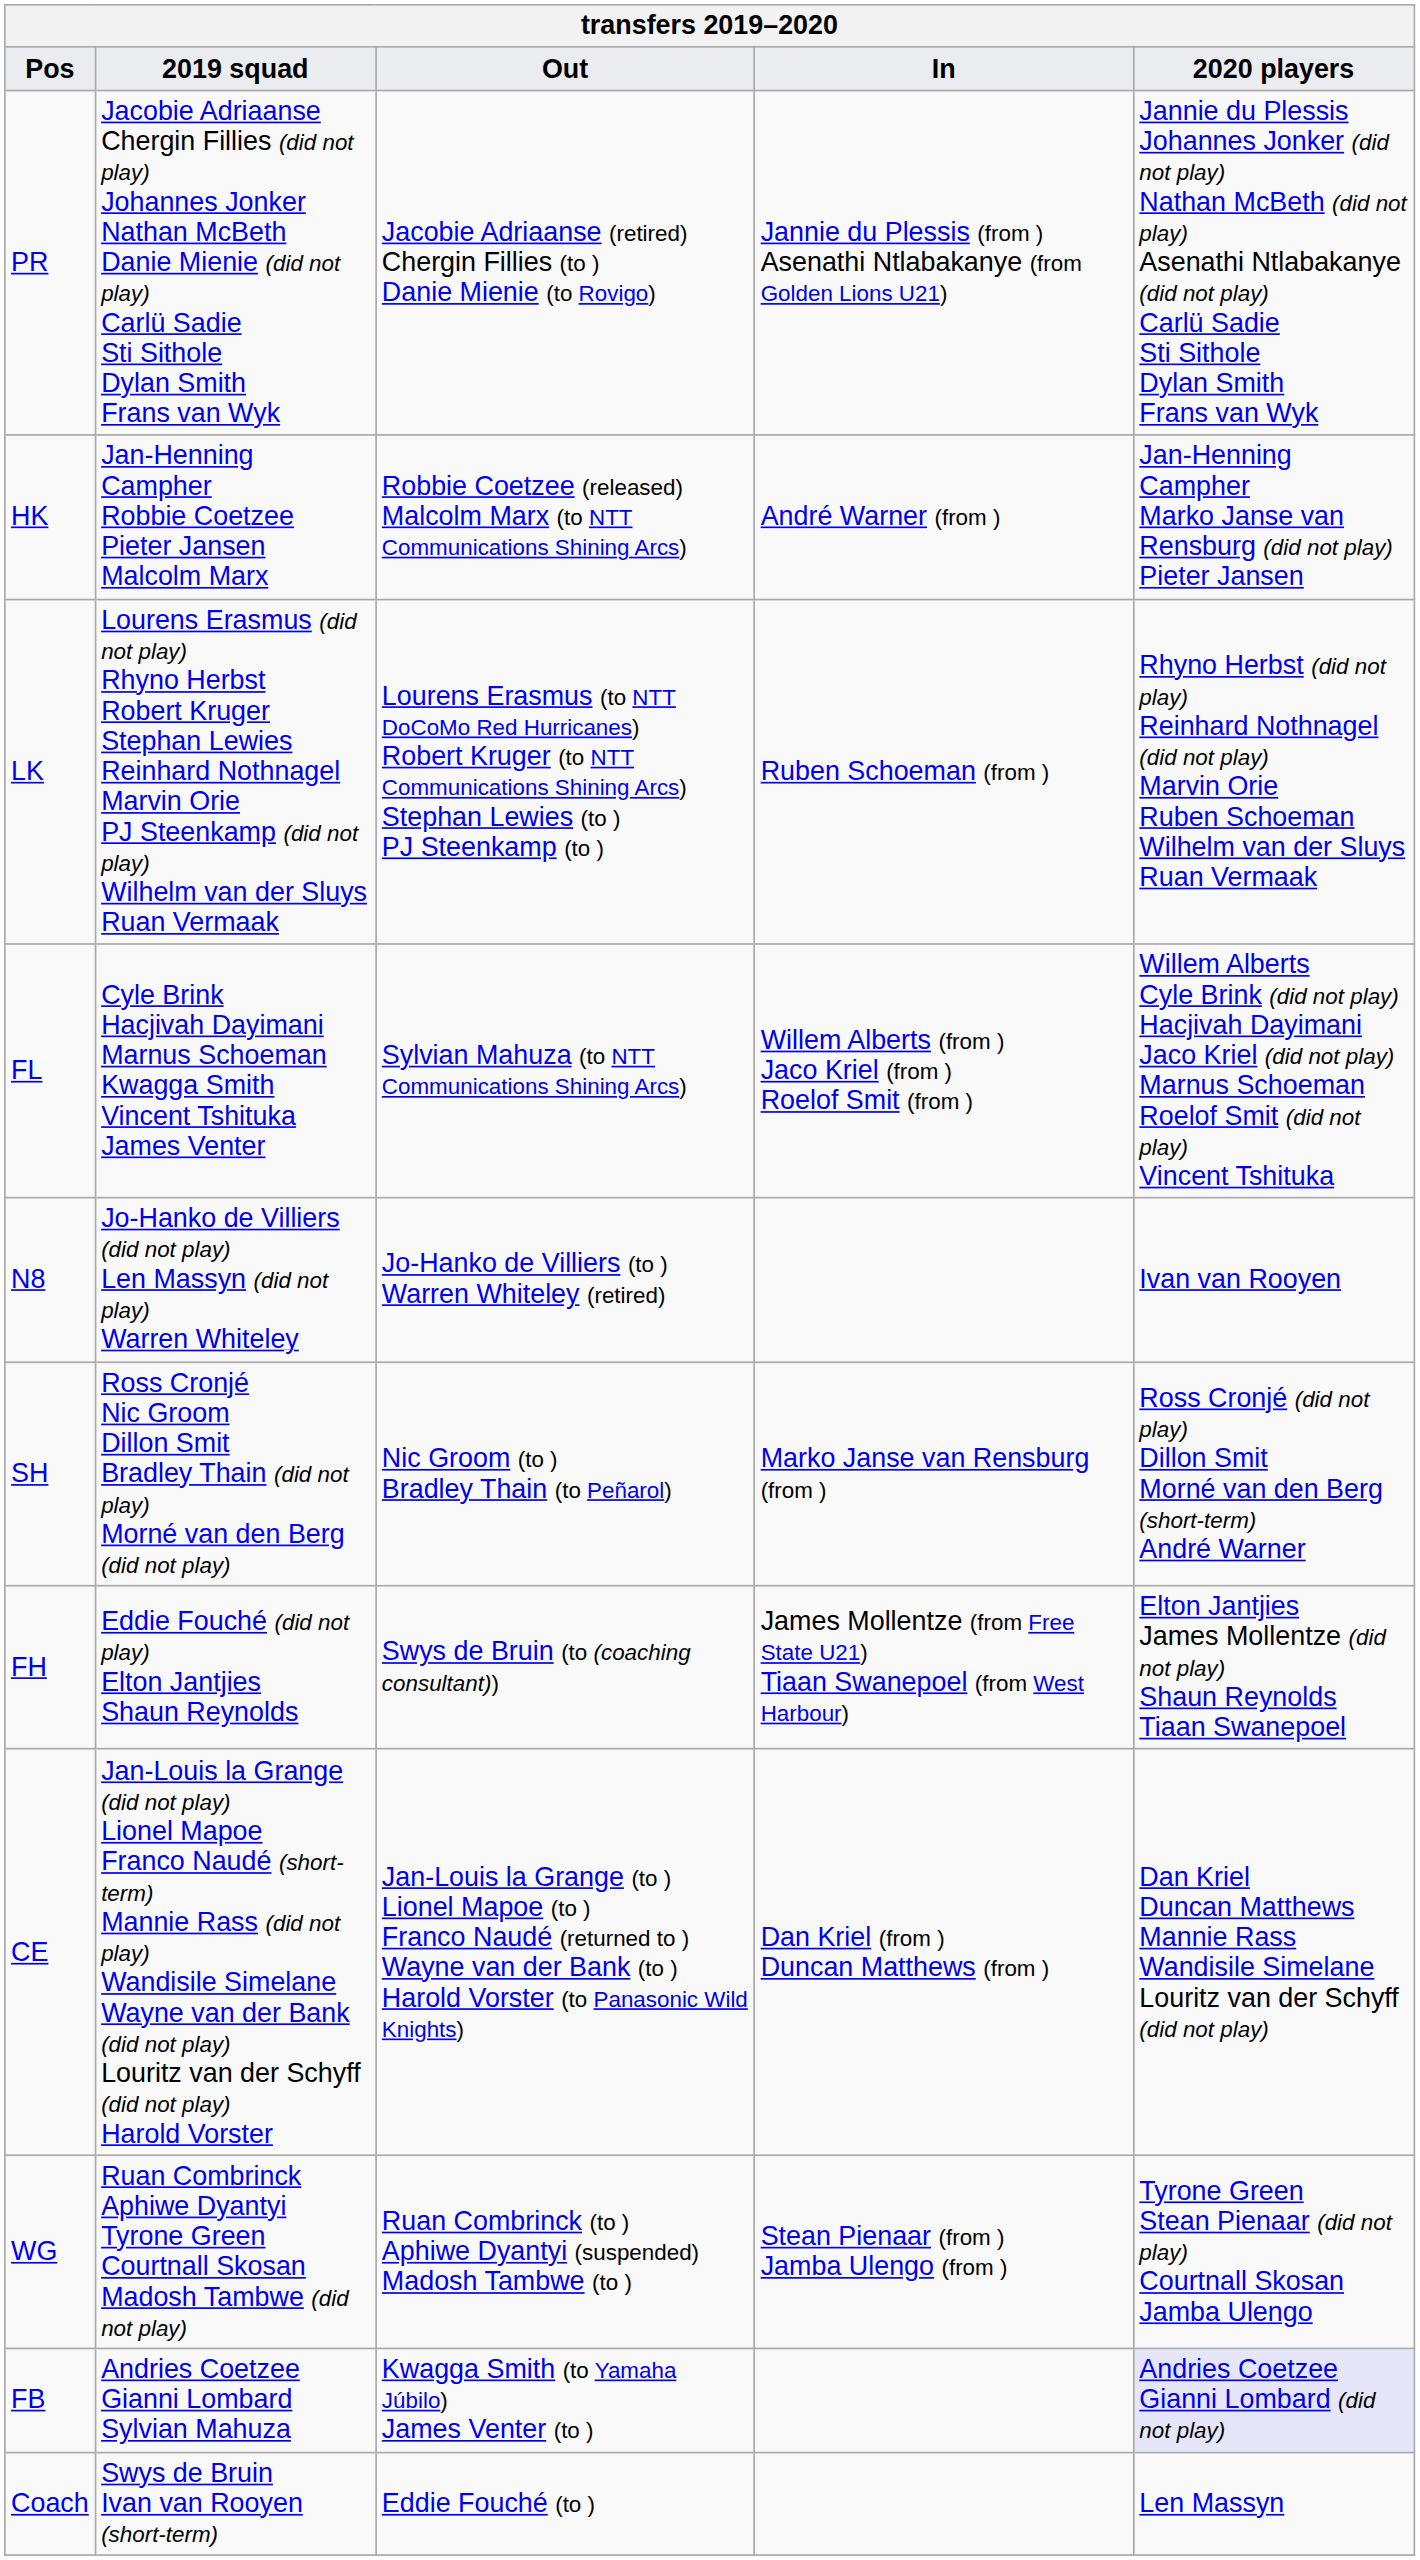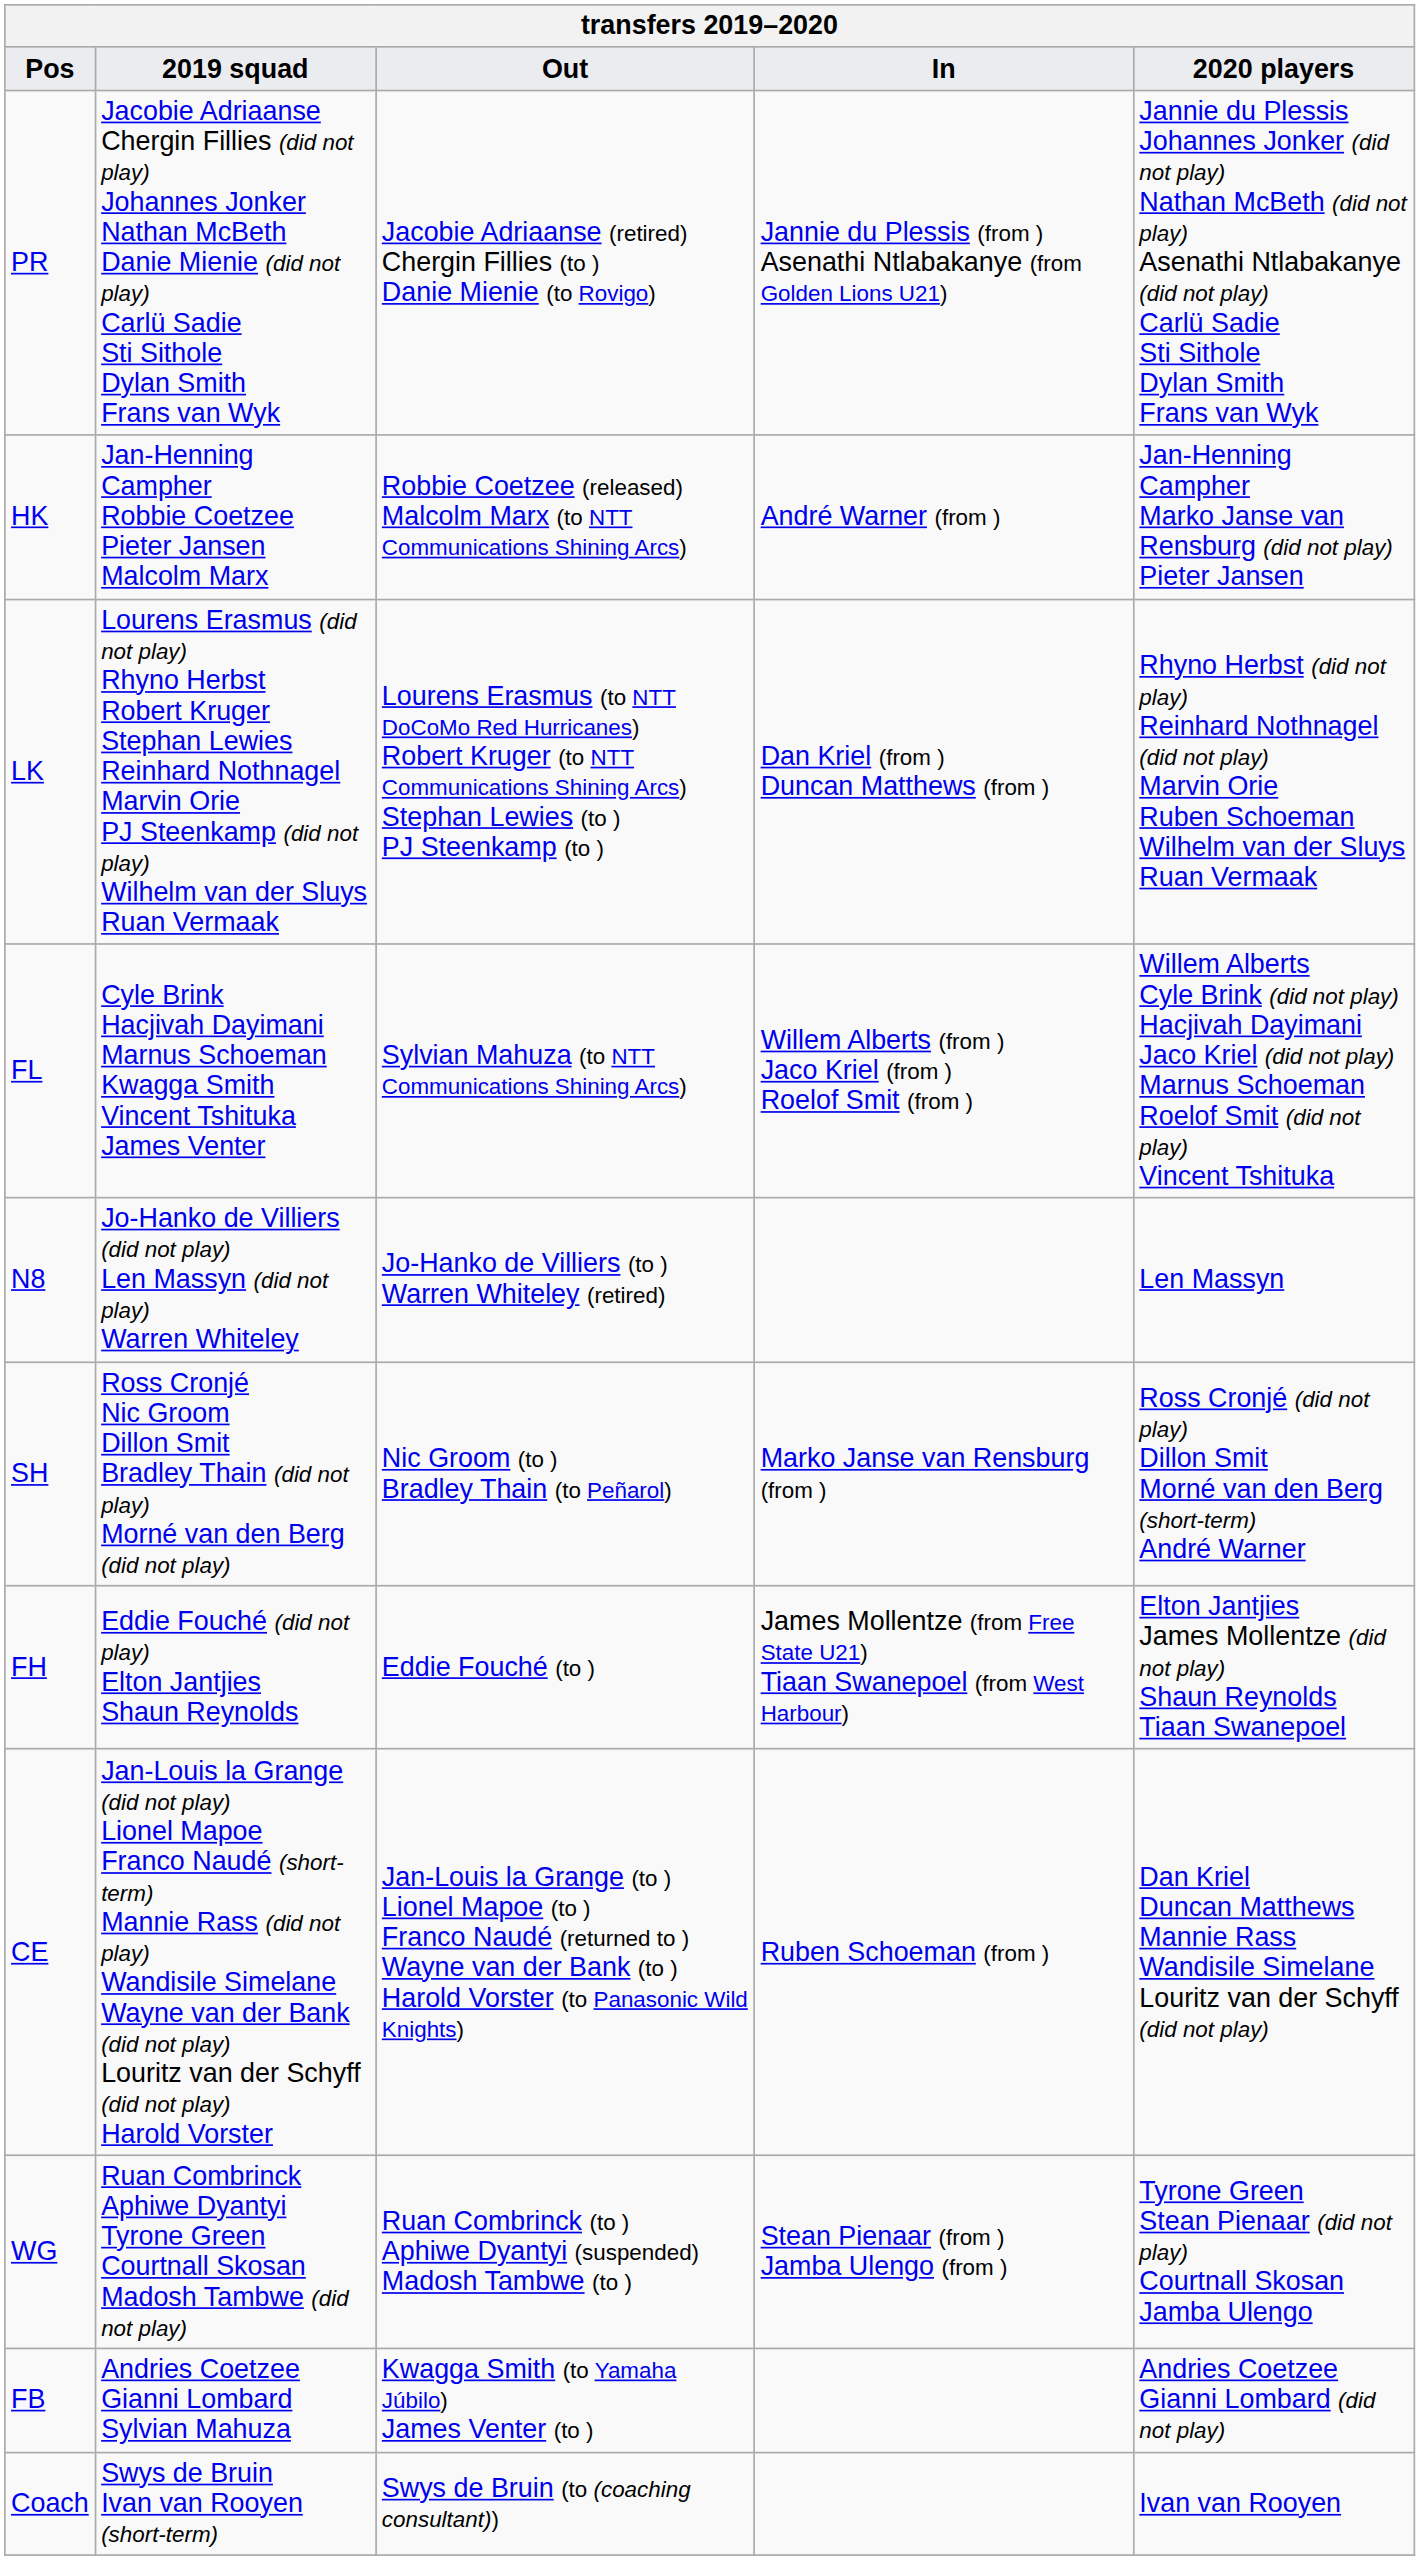 <table class="wikitable" style="text-align: left; width:95%">
 <tr>
 <th colspan="100%"> transfers 2019–2020</th>
 </tr>
 <tr>
 <th style="background:#ebecf0; width:6%;">Pos</th>
 <th style="background:#ebecf0; width:20%;">2019 squad</th>
 <th style="background:#ebecf0; width:27%;">Out</th>
 <th style="background:#ebecf0; width:27%;">In</th>
 <th style="background:#ebecf0; width:20%;">2020 players</th>
 </tr>
 <tr>
 <td><a href='#'>PR</a></td>
 <td> <a href='#'>Jacobie Adriaanse</a> <br> Chergin Fillies <small><em>(did not play)</em></small> <br> <a href='#'>Johannes Jonker</a> <br> <a href='#'>Nathan McBeth</a> <br> <a href='#'>Danie Mienie</a> <small><em>(did not play)</em></small> <br> <a href='#'>Carlü Sadie</a> <br> <a href='#'>Sti Sithole</a> <br> <a href='#'>Dylan Smith</a> <br> <a href='#'>Frans van Wyk</a></td>
 <td>  <a href='#'>Jacobie Adriaanse</a> <small>(retired)</small> <br>  Chergin Fillies <small>(to )</small> <br>  <a href='#'>Danie Mienie</a> <small>(to  <a href='#'>Rovigo</a>)</small></td>
 <td>  <a href='#'>Jannie du Plessis</a> <small>(from )</small> <br>  Asenathi Ntlabakanye <small>(from <a href='#'>Golden Lions U21</a>)</small></td>
 <td> <a href='#'>Jannie du Plessis</a> <br> <a href='#'>Johannes Jonker</a> <small><em>(did not play)</em></small> <br> <a href='#'>Nathan McBeth</a> <small><em>(did not play)</em></small> <br> Asenathi Ntlabakanye <small><em>(did not play)</em></small> <br> <a href='#'>Carlü Sadie</a> <br> <a href='#'>Sti Sithole</a> <br> <a href='#'>Dylan Smith</a> <br> <a href='#'>Frans van Wyk</a></td>
 </tr>
 <tr>
 <td><a href='#'>HK</a></td>
 <td> <a href='#'>Jan-Henning Campher</a> <br> <a href='#'>Robbie Coetzee</a> <br> <a href='#'>Pieter Jansen</a> <br> <a href='#'>Malcolm Marx</a></td>
 <td>  <a href='#'>Robbie Coetzee</a> <small>(released)</small> <br>  <a href='#'>Malcolm Marx</a> <small>(to  <a href='#'>NTT Communications Shining Arcs</a>)</small></td>
 <td>  <a href='#'>André Warner</a> <small>(from )</small></td>
 <td> <a href='#'>Jan-Henning Campher</a> <br> <a href='#'>Marko Janse van Rensburg</a> <small><em>(did not play)</em></small> <br> <a href='#'>Pieter Jansen</a></td>
 </tr>
 <tr>
 <td><a href='#'>LK</a></td>
 <td> <a href='#'>Lourens Erasmus</a> <small><em>(did not play)</em></small> <br> <a href='#'>Rhyno Herbst</a> <br> <a href='#'>Robert Kruger</a> <br> <a href='#'>Stephan Lewies</a> <br> <a href='#'>Reinhard Nothnagel</a> <br> <a href='#'>Marvin Orie</a> <br> <a href='#'>PJ Steenkamp</a> <small><em>(did not play)</em></small> <br> <a href='#'>Wilhelm van der Sluys</a> <br> <a href='#'>Ruan Vermaak</a></td>
 <td>  <a href='#'>Lourens Erasmus</a> <small>(to  <a href='#'>NTT DoCoMo Red Hurricanes</a>)</small> <br>  <a href='#'>Robert Kruger</a> <small>(to  <a href='#'>NTT Communications Shining Arcs</a>)</small> <br>  <a href='#'>Stephan Lewies</a> <small>(to )</small> <br>  <a href='#'>PJ Steenkamp</a> <small>(to )</small></td>
-<td>  <a href='#'>Ruben Schoeman</a> <small>(from )</small></td>
+<td>  <a href='#'>Dan Kriel</a> <small>(from )</small> <br>  <a href='#'>Duncan Matthews</a> <small>(from )</small></td>
 <td> <a href='#'>Rhyno Herbst</a> <small><em>(did not play)</em></small> <br> <a href='#'>Reinhard Nothnagel</a> <small><em>(did not play)</em></small> <br> <a href='#'>Marvin Orie</a> <br> <a href='#'>Ruben Schoeman</a> <br> <a href='#'>Wilhelm van der Sluys</a> <br> <a href='#'>Ruan Vermaak</a></td>
 </tr>
 <tr>
 <td><a href='#'>FL</a></td>
 <td> <a href='#'>Cyle Brink</a> <br> <a href='#'>Hacjivah Dayimani</a> <br> <a href='#'>Marnus Schoeman</a> <br> <a href='#'>Kwagga Smith</a> <br> <a href='#'>Vincent Tshituka</a> <br> <a href='#'>James Venter</a></td>
 <td>  <a href='#'>Sylvian Mahuza</a> <small>(to  <a href='#'>NTT Communications Shining Arcs</a>)</small></td>
 <td>  <a href='#'>Willem Alberts</a> <small>(from )</small> <br>  <a href='#'>Jaco Kriel</a> <small>(from )</small> <br>  <a href='#'>Roelof Smit</a> <small>(from )</small></td>
 <td> <a href='#'>Willem Alberts</a> <br> <a href='#'>Cyle Brink</a> <small><em>(did not play)</em></small> <br> <a href='#'>Hacjivah Dayimani</a> <br> <a href='#'>Jaco Kriel</a> <small><em>(did not play)</em></small> <br> <a href='#'>Marnus Schoeman</a> <br> <a href='#'>Roelof Smit</a> <small><em>(did not play)</em></small> <br> <a href='#'>Vincent Tshituka</a></td>
 </tr>
 <tr>
 <td><a href='#'>N8</a></td>
 <td> <a href='#'>Jo-Hanko de Villiers</a> <small><em>(did not play)</em></small> <br> <a href='#'>Len Massyn</a> <small><em>(did not play)</em></small> <br> <a href='#'>Warren Whiteley</a></td>
 <td>  <a href='#'>Jo-Hanko de Villiers</a> <small>(to )</small> <br>  <a href='#'>Warren Whiteley</a> <small>(retired)</small></td>
 <td></td>
-<td> <a href='#'>Ivan van Rooyen</a></td>
+<td> <a href='#'>Len Massyn</a></td>
 </tr>
 <tr>
 <td><a href='#'>SH</a></td>
 <td> <a href='#'>Ross Cronjé</a> <br> <a href='#'>Nic Groom</a> <br> <a href='#'>Dillon Smit</a> <br> <a href='#'>Bradley Thain</a> <small><em>(did not play)</em></small> <br> <a href='#'>Morné van den Berg</a> <small><em>(did not play)</em></small></td>
 <td>  <a href='#'>Nic Groom</a> <small>(to )</small> <br>  <a href='#'>Bradley Thain</a> <small>(to  <a href='#'>Peñarol</a>)</small></td>
 <td>  <a href='#'>Marko Janse van Rensburg</a> <small>(from )</small></td>
 <td> <a href='#'>Ross Cronjé</a> <small><em>(did not play)</em></small> <br> <a href='#'>Dillon Smit</a> <br> <a href='#'>Morné van den Berg</a> <small><em>(short-term)</em></small> <br> <a href='#'>André Warner</a></td>
 </tr>
 <tr>
 <td><a href='#'>FH</a></td>
 <td> <a href='#'>Eddie Fouché</a> <small><em>(did not play)</em></small> <br> <a href='#'>Elton Jantjies</a> <br> <a href='#'>Shaun Reynolds</a></td>
-<td>  <a href='#'>Swys de Bruin</a> <small>(to  <em>(coaching consultant)</em>)</small></td>
+<td>  <a href='#'>Eddie Fouché</a> <small>(to )</small></td>
 <td>  James Mollentze <small>(from <a href='#'>Free State U21</a>)</small> <br>  <a href='#'>Tiaan Swanepoel</a> <small>(from  <a href='#'>West Harbour</a>)</small></td>
 <td> <a href='#'>Elton Jantjies</a> <br> James Mollentze <small><em>(did not play)</em></small> <br> <a href='#'>Shaun Reynolds</a> <br> <a href='#'>Tiaan Swanepoel</a></td>
 </tr>
 <tr>
 <td><a href='#'>CE</a></td>
 <td> <a href='#'>Jan-Louis la Grange</a> <small><em>(did not play)</em></small> <br> <a href='#'>Lionel Mapoe</a> <br> <a href='#'>Franco Naudé</a> <small><em>(short-term)</em></small> <br> <a href='#'>Mannie Rass</a> <small><em>(did not play)</em></small> <br> <a href='#'>Wandisile Simelane</a> <br> <a href='#'>Wayne van der Bank</a> <small><em>(did not play)</em></small> <br> Louritz van der Schyff <small><em>(did not play)</em></small> <br> <a href='#'>Harold Vorster</a></td>
 <td>  <a href='#'>Jan-Louis la Grange</a> <small>(to )</small> <br>  <a href='#'>Lionel Mapoe</a> <small>(to )</small> <br>  <a href='#'>Franco Naudé</a> <small>(returned to )</small> <br>  <a href='#'>Wayne van der Bank</a> <small>(to )</small> <br>  <a href='#'>Harold Vorster</a> <small>(to  <a href='#'>Panasonic Wild Knights</a>)</small></td>
-<td>  <a href='#'>Dan Kriel</a> <small>(from )</small> <br>  <a href='#'>Duncan Matthews</a> <small>(from )</small></td>
+<td>  <a href='#'>Ruben Schoeman</a> <small>(from )</small></td>
 <td> <a href='#'>Dan Kriel</a> <br> <a href='#'>Duncan Matthews</a> <br> <a href='#'>Mannie Rass</a> <br> <a href='#'>Wandisile Simelane</a> <br> Louritz van der Schyff <small><em>(did not play)</em></small></td>
 </tr>
 <tr>
 <td><a href='#'>WG</a></td>
 <td> <a href='#'>Ruan Combrinck</a> <br> <a href='#'>Aphiwe Dyantyi</a> <br> <a href='#'>Tyrone Green</a> <br> <a href='#'>Courtnall Skosan</a> <br> <a href='#'>Madosh Tambwe</a> <small><em>(did not play)</em></small></td>
 <td>  <a href='#'>Ruan Combrinck</a> <small>(to )</small> <br>  <a href='#'>Aphiwe Dyantyi</a> <small>(suspended)</small> <br>  <a href='#'>Madosh Tambwe</a> <small>(to )</small></td>
 <td>  <a href='#'>Stean Pienaar</a> <small>(from )</small> <br>  <a href='#'>Jamba Ulengo</a> <small>(from )</small></td>
 <td> <a href='#'>Tyrone Green</a> <br> <a href='#'>Stean Pienaar</a> <small><em>(did not play)</em></small> <br> <a href='#'>Courtnall Skosan</a> <br> <a href='#'>Jamba Ulengo</a></td>
 </tr>
 <tr>
 <td><a href='#'>FB</a></td>
 <td> <a href='#'>Andries Coetzee</a> <br> <a href='#'>Gianni Lombard</a> <br> <a href='#'>Sylvian Mahuza</a></td>
 <td>  <a href='#'>Kwagga Smith</a> <small>(to  <a href='#'>Yamaha Júbilo</a>)</small> <br>  <a href='#'>James Venter</a> <small>(to )</small></td>
 <td></td>
-<td style="background: lavender;"> <a href='#'>Andries Coetzee</a> <br> <a href='#'>Gianni Lombard</a> <small><em>(did not play)</em></small></td>
+<td> <a href='#'>Andries Coetzee</a> <br> <a href='#'>Gianni Lombard</a> <small><em>(did not play)</em></small></td>
 </tr>
 <tr>
 <td><a href='#'>Coach</a></td>
 <td> <a href='#'>Swys de Bruin</a> <br> <a href='#'>Ivan van Rooyen</a> <small><em>(short-term)</em></small></td>
-<td>  <a href='#'>Eddie Fouché</a> <small>(to )</small></td>
+<td>  <a href='#'>Swys de Bruin</a> <small>(to  <em>(coaching consultant)</em>)</small></td>
 <td></td>
-<td> <a href='#'>Len Massyn</a></td>
+<td> <a href='#'>Ivan van Rooyen</a></td>
 </tr>
 </table>
